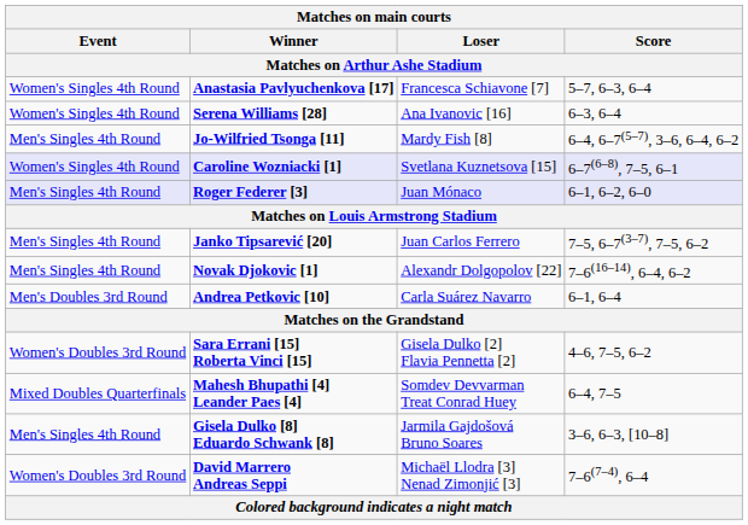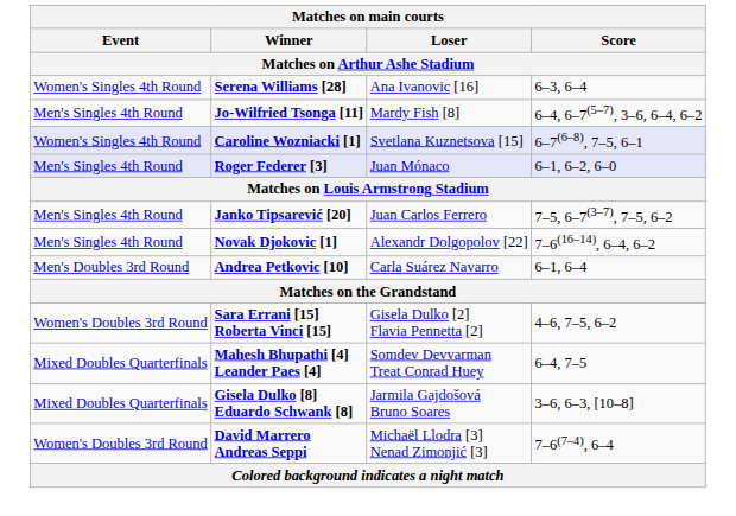 <table class="wikitable collapsible uncollapsed" style=margin:auto>
 <tr>
 <th colspan=4><strong>Matches on main courts</strong></th>
 </tr>
 <tr>
 <th>Event</th>
 <th>Winner</th>
 <th>Loser</th>
 <th>Score</th>
 </tr>
 <tr>
 <th colspan=4><strong>Matches on <a href='#'>Arthur Ashe Stadium</a></strong></th>
-</tr>
-<tr>
-<td><a href='#'>Women's Singles 4th Round</a></td>
-<td> <strong><a href='#'>Anastasia Pavlyuchenkova</a> [17]</strong></td>
-<td> <a href='#'>Francesca Schiavone</a> [7]</td>
-<td>5–7, 6–3, 6–4</td>
 </tr>
 <tr>
 <td><a href='#'>Women's Singles 4th Round</a></td>
 <td> <strong><a href='#'>Serena Williams</a> [28]</strong></td>
 <td> <a href='#'>Ana Ivanovic</a> [16]</td>
 <td>6–3, 6–4</td>
 </tr>
 <tr>
 <td><a href='#'>Men's Singles 4th Round</a></td>
 <td> <strong><a href='#'>Jo-Wilfried Tsonga</a> [11]</strong></td>
 <td> <a href='#'>Mardy Fish</a> [8]</td>
 <td>6–4, 6–7<sup>(5–7)</sup>, 3–6, 6–4, 6–2</td>
 </tr>
 <tr bgcolor=lavender>
 <td><a href='#'>Women's Singles 4th Round</a></td>
 <td> <strong><a href='#'>Caroline Wozniacki</a> [1]</strong></td>
 <td> <a href='#'>Svetlana Kuznetsova</a> [15]</td>
 <td>6–7<sup>(6–8)</sup>, 7–5, 6–1</td>
 </tr>
 <tr bgcolor=lavender>
 <td><a href='#'>Men's Singles 4th Round</a></td>
 <td> <strong><a href='#'>Roger Federer</a> [3]</strong></td>
 <td> <a href='#'>Juan Mónaco</a></td>
 <td>6–1, 6–2, 6–0</td>
 </tr>
 <tr>
 <th colspan=4><strong>Matches on <a href='#'>Louis Armstrong Stadium</a></strong></th>
 </tr>
 <tr>
 <td><a href='#'>Men's Singles 4th Round</a></td>
 <td> <strong><a href='#'>Janko Tipsarević</a> [20]</strong></td>
 <td> <a href='#'>Juan Carlos Ferrero</a></td>
 <td>7–5, 6–7<sup>(3–7)</sup>, 7–5, 6–2</td>
 </tr>
 <tr>
 <td><a href='#'>Men's Singles 4th Round</a></td>
 <td> <strong><a href='#'>Novak Djokovic</a> [1]</strong></td>
 <td> <a href='#'>Alexandr Dolgopolov</a> [22]</td>
 <td>7–6<sup>(16–14)</sup>, 6–4, 6–2</td>
 </tr>
 <tr>
 <td><a href='#'>Men's Doubles 3rd Round</a></td>
 <td> <strong><a href='#'>Andrea Petkovic</a> [10]</strong></td>
 <td> <a href='#'>Carla Suárez Navarro</a></td>
 <td>6–1, 6–4</td>
 </tr>
 <tr>
 <th colspan=4><strong>Matches on the Grandstand</strong></th>
 </tr>
 <tr>
 <td><a href='#'>Women's Doubles 3rd Round</a></td>
 <td> <strong><a href='#'>Sara Errani</a> [15]</strong> <br>  <strong><a href='#'>Roberta Vinci</a> [15]</strong></td>
 <td> <a href='#'>Gisela Dulko</a> [2] <br>  <a href='#'>Flavia Pennetta</a> [2]</td>
 <td>4–6, 7–5, 6–2</td>
 </tr>
 <tr>
 <td><a href='#'>Mixed Doubles Quarterfinals</a></td>
 <td> <strong><a href='#'>Mahesh Bhupathi</a> [4]</strong> <br>  <strong><a href='#'>Leander Paes</a> [4]</strong></td>
 <td> <a href='#'>Somdev Devvarman</a> <br>  <a href='#'>Treat Conrad Huey</a></td>
 <td>6–4, 7–5</td>
 </tr>
 <tr>
-<td><a href='#'>Men's Singles 4th Round</a></td>
+<td><a href='#'>Mixed Doubles Quarterfinals</a></td>
 <td> <strong><a href='#'>Gisela Dulko</a> [8]</strong> <br>  <strong><a href='#'>Eduardo Schwank</a> [8]</strong></td>
 <td> <a href='#'>Jarmila Gajdošová</a> <br>  <a href='#'>Bruno Soares</a></td>
 <td>3–6, 6–3, [10–8]</td>
 </tr>
 <tr>
 <td><a href='#'>Women's Doubles 3rd Round</a></td>
 <td> <strong><a href='#'>David Marrero</a></strong> <br>  <strong><a href='#'>Andreas Seppi</a></strong></td>
 <td> <a href='#'>Michaël Llodra</a> [3] <br>  <a href='#'>Nenad Zimonjić</a> [3]</td>
 <td>7–6<sup>(7–4)</sup>, 6–4</td>
 </tr>
 <tr>
 <th colspan=4><em>Colored background indicates a night match</em></th>
 </tr>
 </table>
